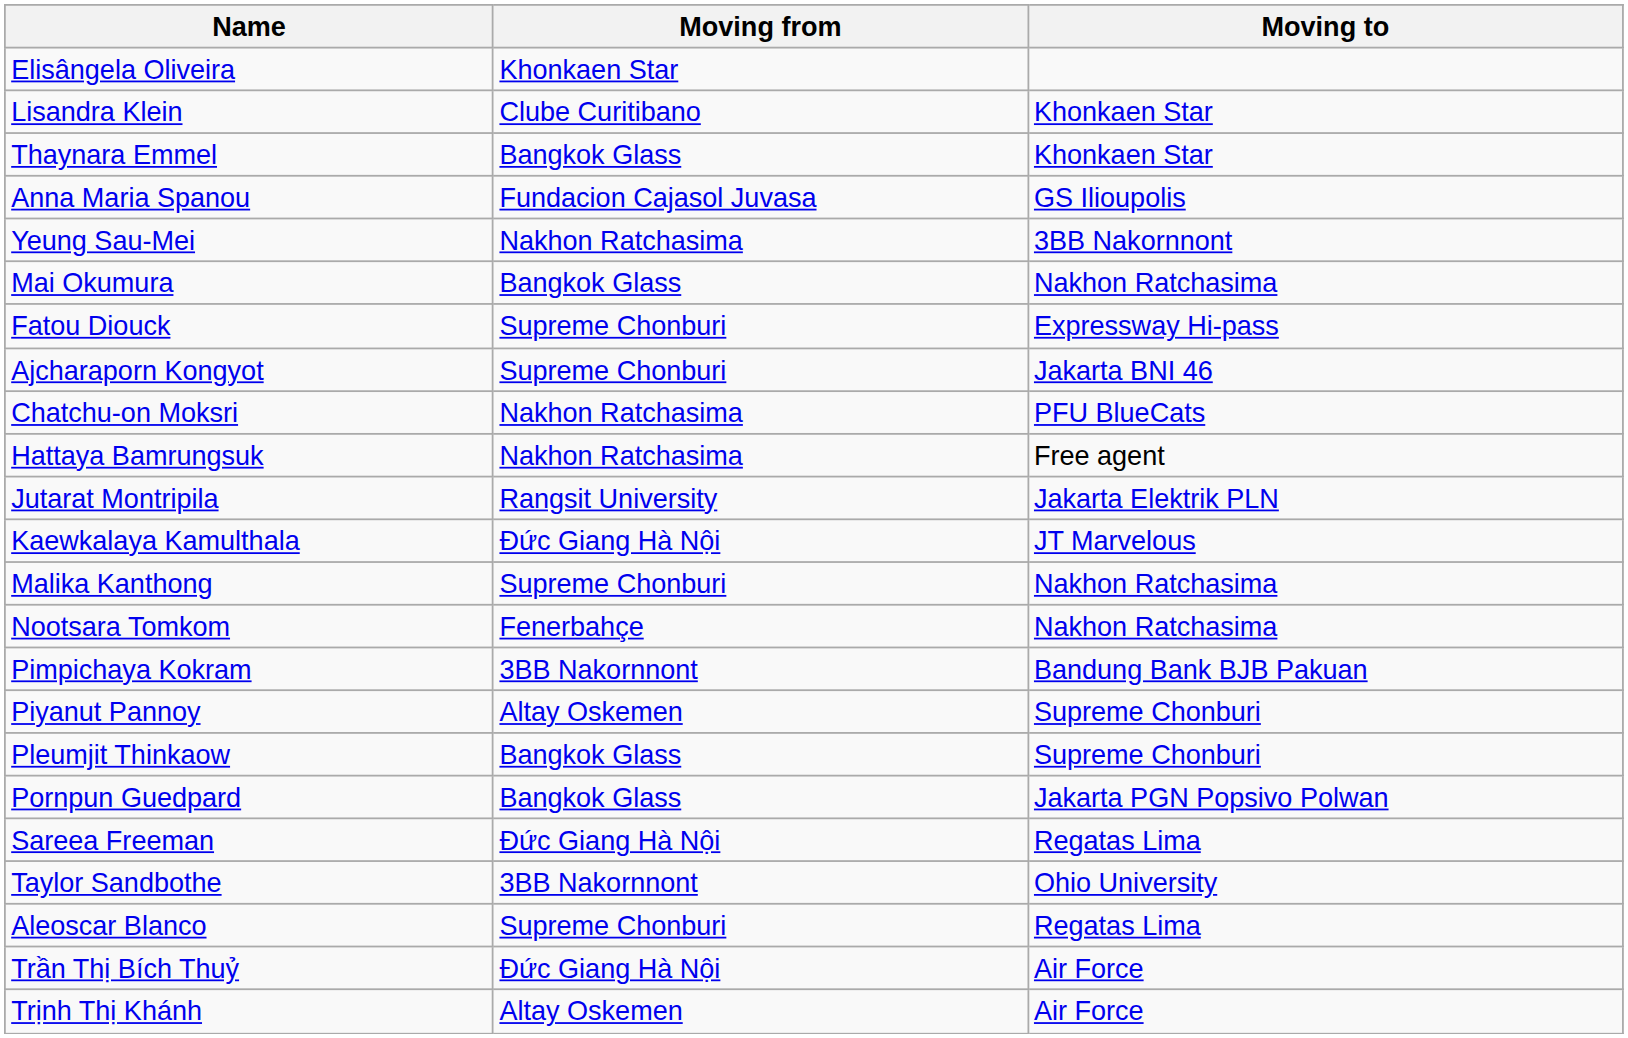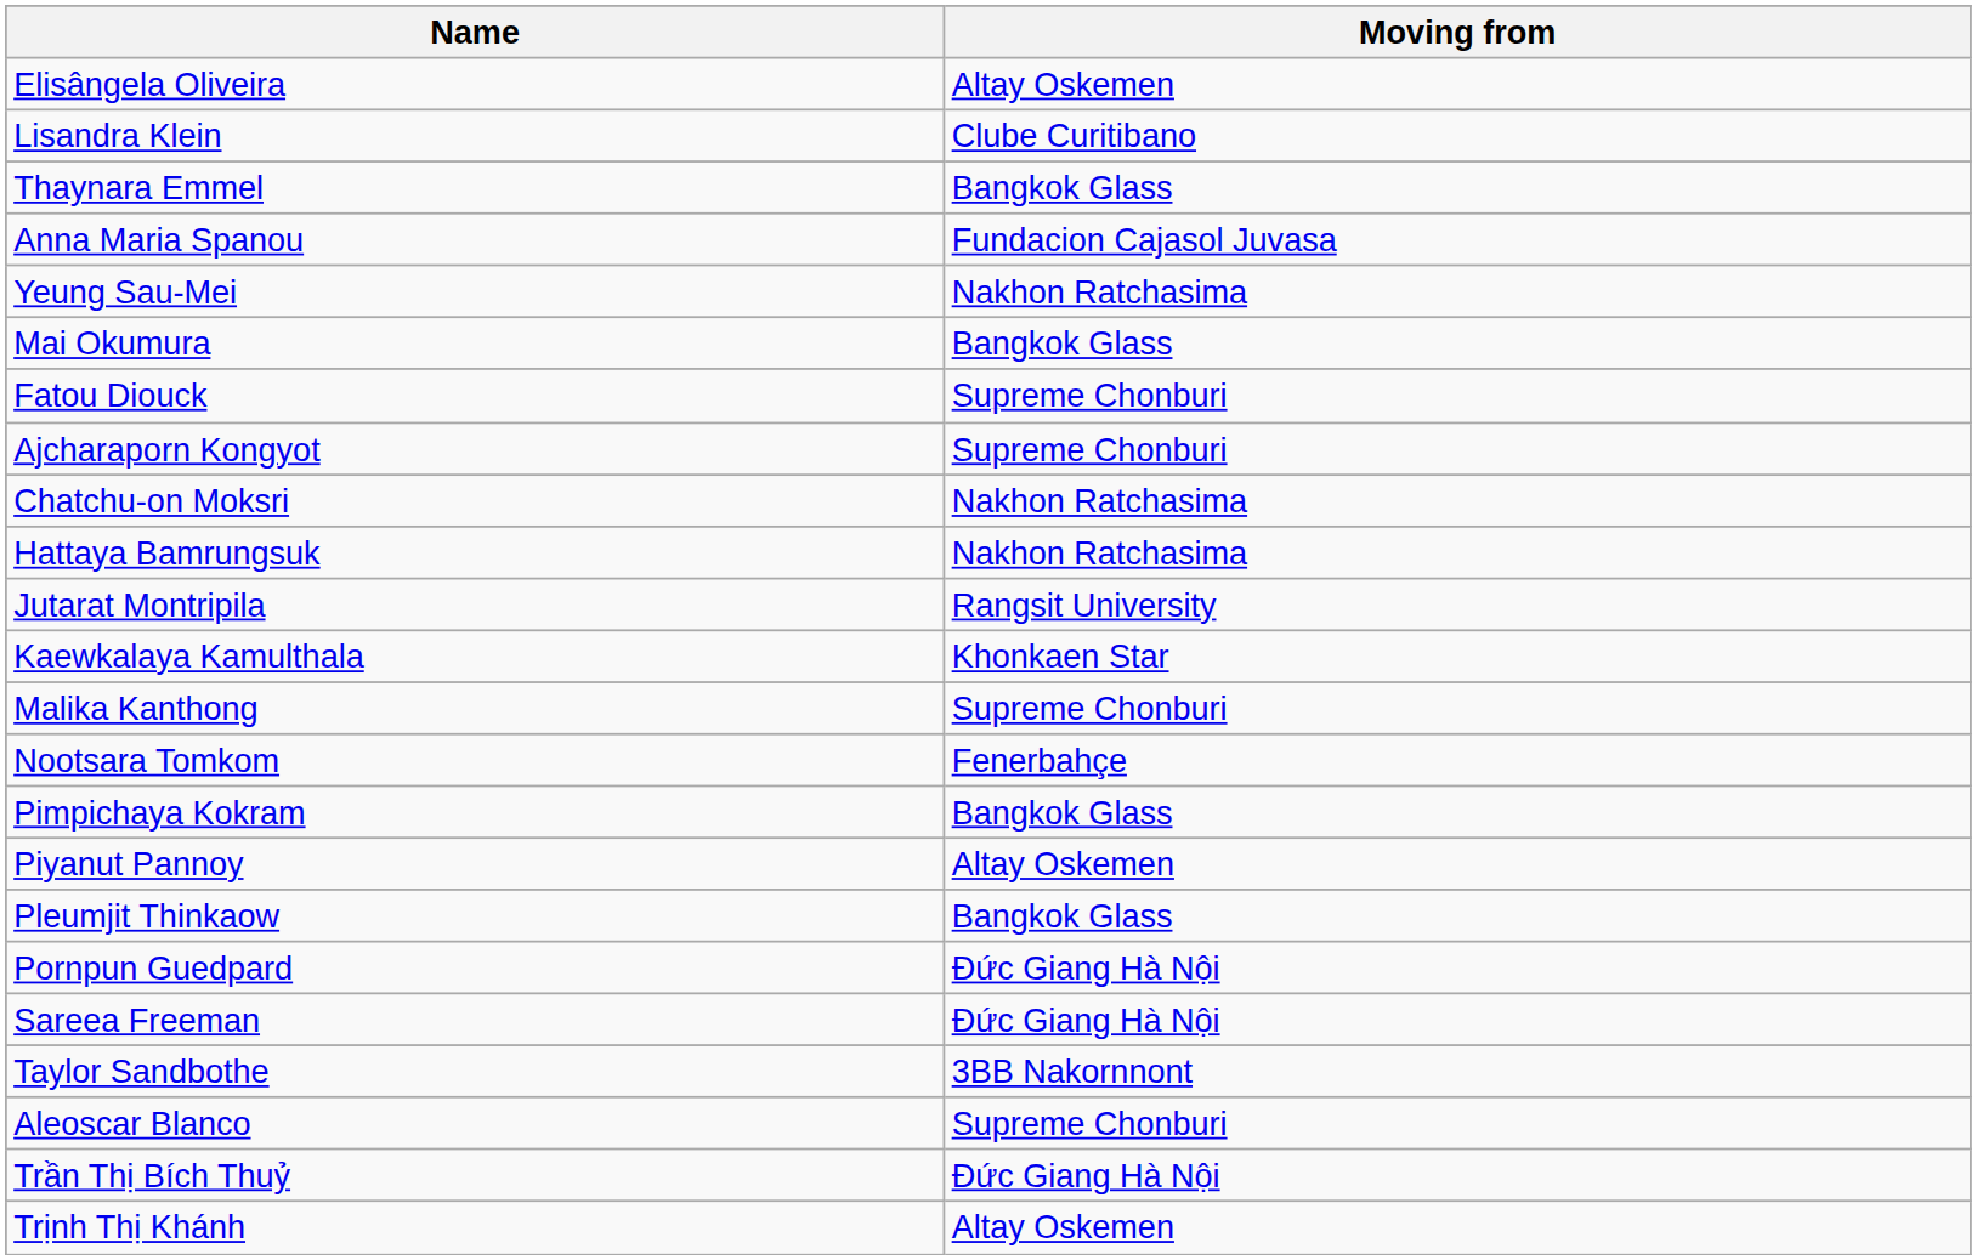 <table class="wikitable sortable" style="width:72%; font-size:95%; ">
 <tr>
 <th>Name</th>
 <th>Moving from</th>
-<th>Moving to</th>
 </tr>
 <tr>
 <td> <a href='#'>Elisângela Oliveira</a></td>
-<td> <a href='#'>Khonkaen Star</a></td>
-<td></td>
+<td> <a href='#'>Altay Oskemen</a></td>
 </tr>
 <tr>
 <td> <a href='#'>Lisandra Klein</a></td>
 <td> <a href='#'>Clube Curitibano</a></td>
-<td> <a href='#'>Khonkaen Star</a></td>
 </tr>
 <tr>
 <td> <a href='#'>Thaynara Emmel</a></td>
 <td> <a href='#'>Bangkok Glass</a></td>
-<td> <a href='#'>Khonkaen Star</a></td>
 </tr>
 <tr>
 <td> <a href='#'>Anna Maria Spanou</a></td>
 <td> <a href='#'>Fundacion Cajasol Juvasa</a></td>
-<td> <a href='#'>GS Ilioupolis</a></td>
 </tr>
 <tr>
 <td> <a href='#'>Yeung Sau-Mei</a></td>
 <td> <a href='#'>Nakhon Ratchasima</a></td>
-<td>  <a href='#'>3BB Nakornnont</a></td>
 </tr>
 <tr>
 <td> <a href='#'>Mai Okumura</a></td>
 <td> <a href='#'>Bangkok Glass</a></td>
-<td> <a href='#'>Nakhon Ratchasima</a></td>
 </tr>
 <tr>
 <td> <a href='#'>Fatou Diouck</a></td>
 <td> <a href='#'>Supreme Chonburi</a></td>
-<td> <a href='#'>Expressway Hi-pass</a></td>
 </tr>
 <tr>
 <td> <a href='#'>Ajcharaporn Kongyot</a></td>
 <td>  <a href='#'>Supreme Chonburi</a></td>
-<td> <a href='#'>Jakarta BNI 46</a></td>
 </tr>
 <tr>
 <td> <a href='#'>Chatchu-on Moksri</a></td>
 <td> <a href='#'>Nakhon Ratchasima</a></td>
-<td> <a href='#'>PFU BlueCats</a></td>
 </tr>
 <tr>
 <td> <a href='#'>Hattaya Bamrungsuk</a></td>
 <td> <a href='#'>Nakhon Ratchasima</a></td>
-<td>Free agent</td>
 </tr>
 <tr>
 <td> <a href='#'>Jutarat Montripila</a></td>
 <td> <a href='#'>Rangsit University</a></td>
-<td> <a href='#'>Jakarta Elektrik PLN</a></td>
 </tr>
 <tr>
 <td> <a href='#'>Kaewkalaya Kamulthala</a></td>
-<td> <a href='#'>Đức Giang Hà Nội</a></td>
-<td> <a href='#'>JT Marvelous</a></td>
+<td> <a href='#'>Khonkaen Star</a></td>
 </tr>
 <tr>
 <td> <a href='#'>Malika Kanthong</a></td>
 <td> <a href='#'>Supreme Chonburi</a></td>
-<td> <a href='#'>Nakhon Ratchasima</a></td>
 </tr>
 <tr>
 <td> <a href='#'>Nootsara Tomkom</a></td>
 <td> <a href='#'>Fenerbahçe</a></td>
-<td> <a href='#'>Nakhon Ratchasima</a></td>
 </tr>
 <tr>
 <td> <a href='#'>Pimpichaya Kokram</a></td>
-<td> <a href='#'>3BB Nakornnont</a></td>
-<td> <a href='#'>Bandung Bank BJB Pakuan</a></td>
+<td> <a href='#'>Bangkok Glass</a></td>
 </tr>
 <tr>
 <td> <a href='#'>Piyanut Pannoy</a></td>
 <td> <a href='#'>Altay Oskemen</a></td>
-<td> <a href='#'>Supreme Chonburi</a></td>
 </tr>
 <tr>
 <td> <a href='#'>Pleumjit Thinkaow</a></td>
 <td> <a href='#'>Bangkok Glass</a></td>
-<td> <a href='#'>Supreme Chonburi</a></td>
 </tr>
 <tr>
 <td> <a href='#'>Pornpun Guedpard</a></td>
-<td> <a href='#'>Bangkok Glass</a></td>
-<td>  <a href='#'>Jakarta PGN Popsivo Polwan</a></td>
+<td> <a href='#'>Đức Giang Hà Nội</a></td>
 </tr>
 <tr>
 <td> <a href='#'>Sareea Freeman</a></td>
 <td> <a href='#'>Đức Giang Hà Nội</a></td>
-<td> <a href='#'>Regatas Lima</a></td>
 </tr>
 <tr>
 <td> <a href='#'>Taylor Sandbothe</a></td>
 <td> <a href='#'>3BB Nakornnont</a></td>
-<td> <a href='#'>Ohio University</a></td>
 </tr>
 <tr>
 <td> <a href='#'>Aleoscar Blanco</a></td>
 <td> <a href='#'>Supreme Chonburi</a></td>
-<td> <a href='#'>Regatas Lima</a></td>
 </tr>
 <tr>
 <td> <a href='#'>Trần Thị Bích Thuỷ</a></td>
 <td> <a href='#'>Đức Giang Hà Nội</a></td>
-<td> <a href='#'>Air Force</a></td>
 </tr>
 <tr>
 <td> <a href='#'>Trịnh Thị Khánh</a></td>
 <td> <a href='#'>Altay Oskemen</a></td>
-<td> <a href='#'>Air Force</a></td>
 </tr>
 </table>
